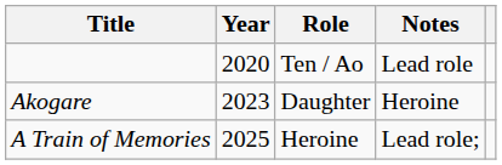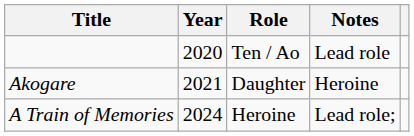 <table class="wikitable">
 <tr>
 <th>Title</th>
 <th>Year</th>
 <th>Role</th>
 <th>Notes</th>
 <th></th>
 </tr>
 <tr>
 <td><em></em></td>
 <td>2020</td>
 <td>Ten / Ao</td>
 <td>Lead role</td>
 <td></td>
 </tr>
 <tr>
 <td><em>Akogare</em></td>
-<td>2023</td>
+<td>2021</td>
 <td>Daughter</td>
 <td>Heroine</td>
 <td></td>
 </tr>
 <tr>
 <td><em>A Train of Memories</em></td>
-<td>2025</td>
+<td>2024</td>
 <td>Heroine</td>
 <td>Lead role; </td>
 <td></td>
 </tr>
 </table>
